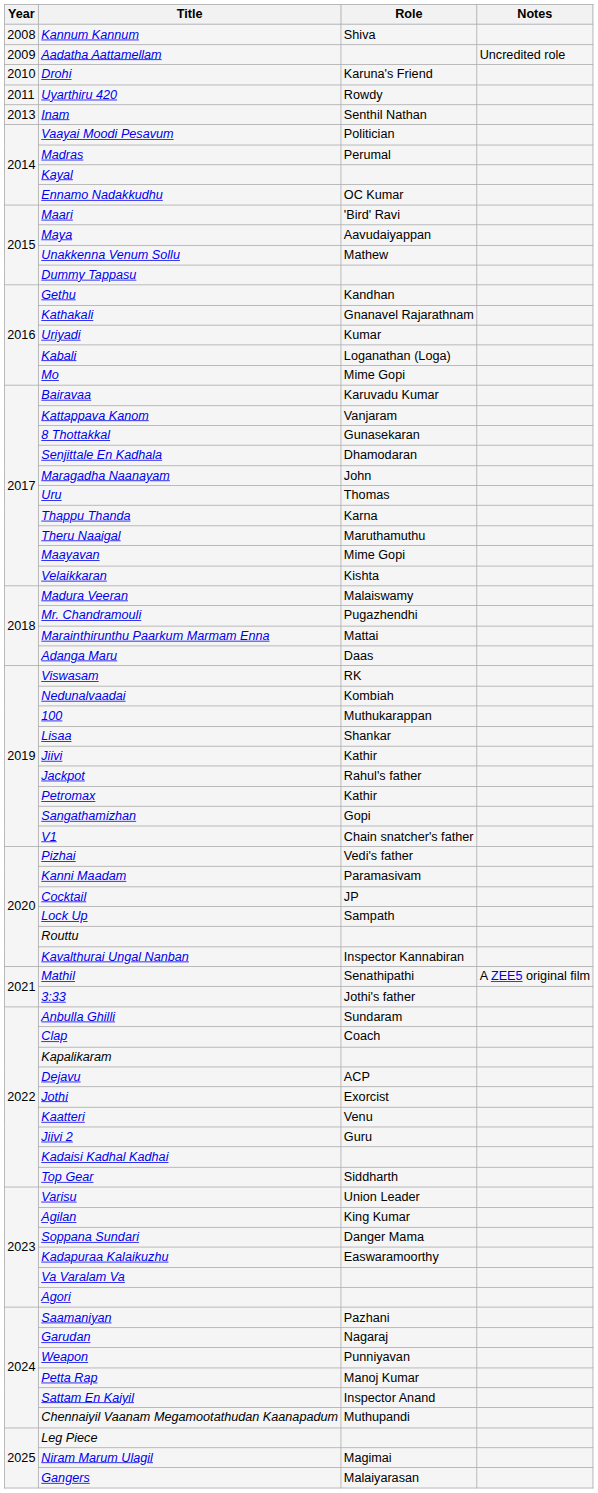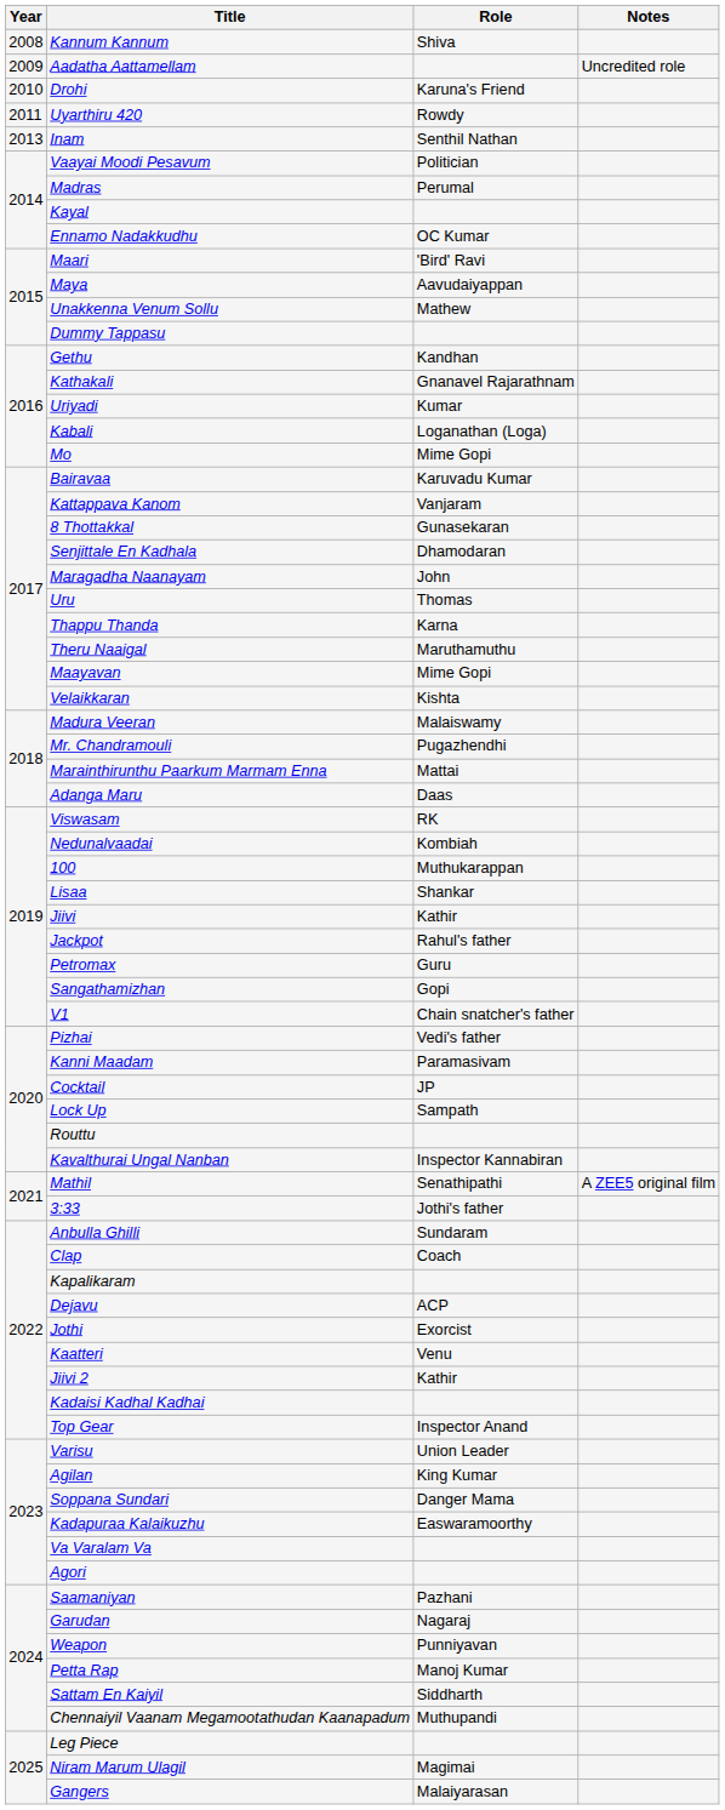 <table class="wikitable sortable" style="background:#f5f5f5;">
 <tr style="background:#B0C4DE;">
 <th>Year</th>
 <th>Title</th>
 <th>Role</th>
 <th class="unsortable">Notes</th>
 </tr>
 <tr>
 <td>2008</td>
 <td><em><a href='#'>Kannum Kannum</a></em></td>
 <td>Shiva</td>
 <td></td>
 </tr>
 <tr>
 <td>2009</td>
 <td><em><a href='#'>Aadatha Aattamellam</a></em></td>
 <td></td>
 <td>Uncredited role</td>
 </tr>
 <tr>
 <td>2010</td>
 <td><em><a href='#'>Drohi</a></em></td>
 <td>Karuna's Friend</td>
 <td></td>
 </tr>
 <tr>
 <td>2011</td>
 <td><em><a href='#'>Uyarthiru 420</a></em></td>
 <td>Rowdy</td>
 <td></td>
 </tr>
 <tr>
 <td>2013</td>
 <td><em><a href='#'>Inam</a>  </em></td>
 <td>Senthil Nathan</td>
 <td></td>
 </tr>
 <tr>
 <td rowspan="4">2014</td>
 <td><em><a href='#'>Vaayai Moodi Pesavum</a></em></td>
 <td>Politician</td>
 <td></td>
 </tr>
 <tr>
 <td><em><a href='#'>Madras</a></em></td>
 <td>Perumal</td>
 <td></td>
 </tr>
 <tr>
 <td><em><a href='#'>Kayal</a></em></td>
 <td></td>
 <td></td>
 </tr>
 <tr>
 <td><em><a href='#'>Ennamo Nadakkudhu</a></em></td>
 <td>OC Kumar</td>
 <td></td>
 </tr>
 <tr>
 <td rowspan="4">2015</td>
 <td><em><a href='#'>Maari</a></em></td>
 <td>'Bird' Ravi</td>
 <td></td>
 </tr>
 <tr>
 <td><em><a href='#'>Maya</a></em></td>
 <td>Aavudaiyappan</td>
 <td></td>
 </tr>
 <tr>
 <td><em><a href='#'>Unakkenna Venum Sollu</a></em></td>
 <td>Mathew</td>
 <td></td>
 </tr>
 <tr>
 <td><em><a href='#'>Dummy Tappasu</a></em></td>
 <td></td>
 <td></td>
 </tr>
 <tr>
 <td rowspan="5">2016</td>
 <td><em><a href='#'>Gethu</a></em></td>
 <td>Kandhan</td>
 <td></td>
 </tr>
 <tr>
 <td><em><a href='#'>Kathakali</a></em></td>
 <td>Gnanavel Rajarathnam</td>
 <td></td>
 </tr>
 <tr>
 <td><em><a href='#'>Uriyadi</a></em></td>
 <td>Kumar</td>
 <td></td>
 </tr>
 <tr>
 <td><em><a href='#'>Kabali</a></em></td>
 <td>Loganathan (Loga)</td>
 <td></td>
 </tr>
 <tr>
 <td><em><a href='#'>Mo</a></em></td>
 <td>Mime Gopi</td>
 <td></td>
 </tr>
 <tr>
 <td rowspan="10">2017</td>
 <td><em><a href='#'>Bairavaa</a></em></td>
 <td>Karuvadu Kumar</td>
 <td></td>
 </tr>
 <tr>
 <td><em><a href='#'>Kattappava Kanom</a></em></td>
 <td>Vanjaram</td>
 <td></td>
 </tr>
 <tr>
 <td><em><a href='#'>8 Thottakkal</a></em></td>
 <td>Gunasekaran</td>
 <td></td>
 </tr>
 <tr>
 <td><em><a href='#'>Senjittale En Kadhala</a></em></td>
 <td>Dhamodaran</td>
 <td></td>
 </tr>
 <tr>
 <td><em><a href='#'>Maragadha Naanayam</a></em></td>
 <td>John</td>
 <td></td>
 </tr>
 <tr>
 <td><em><a href='#'>Uru</a></em></td>
 <td>Thomas</td>
 <td></td>
 </tr>
 <tr>
 <td><em><a href='#'>Thappu Thanda</a></em></td>
 <td>Karna</td>
 <td></td>
 </tr>
 <tr>
 <td><em><a href='#'>Theru Naaigal</a></em></td>
 <td>Maruthamuthu</td>
 <td></td>
 </tr>
 <tr>
 <td><em><a href='#'>Maayavan</a></em></td>
 <td>Mime Gopi</td>
 <td></td>
 </tr>
 <tr>
 <td><em><a href='#'>Velaikkaran</a></em></td>
 <td>Kishta</td>
 <td></td>
 </tr>
 <tr>
 <td rowspan="4">2018</td>
 <td><em><a href='#'>Madura Veeran</a></em></td>
 <td>Malaiswamy</td>
 <td></td>
 </tr>
 <tr>
 <td><em><a href='#'>Mr. Chandramouli</a></em></td>
 <td>Pugazhendhi</td>
 <td></td>
 </tr>
 <tr>
 <td><em><a href='#'>Marainthirunthu Paarkum Marmam Enna</a></em></td>
 <td>Mattai</td>
 <td></td>
 </tr>
 <tr>
 <td><em><a href='#'>Adanga Maru</a></em></td>
 <td>Daas</td>
 <td></td>
 </tr>
 <tr>
 <td rowspan="9">2019</td>
 <td><em><a href='#'>Viswasam</a></em></td>
 <td>RK</td>
 <td></td>
 </tr>
 <tr>
 <td><em><a href='#'>Nedunalvaadai</a></em></td>
 <td>Kombiah</td>
 <td></td>
 </tr>
 <tr>
 <td><em><a href='#'>100</a></em></td>
 <td>Muthukarappan</td>
 <td></td>
 </tr>
 <tr>
 <td><em><a href='#'>Lisaa</a></em></td>
 <td>Shankar</td>
 <td></td>
 </tr>
 <tr>
 <td><em><a href='#'>Jiivi</a></em></td>
 <td>Kathir</td>
 <td></td>
 </tr>
 <tr>
 <td><em><a href='#'>Jackpot</a></em></td>
 <td>Rahul's father</td>
 <td></td>
 </tr>
 <tr>
 <td><em><a href='#'>Petromax</a></em></td>
-<td>Kathir</td>
+<td>Guru</td>
 <td></td>
 </tr>
 <tr>
 <td><em><a href='#'>Sangathamizhan</a></em></td>
 <td>Gopi</td>
 <td></td>
 </tr>
 <tr>
 <td><em><a href='#'>V1</a></em></td>
 <td>Chain snatcher's father</td>
 <td></td>
 </tr>
 <tr>
 <td rowspan="6">2020</td>
 <td><em><a href='#'>Pizhai</a></em></td>
 <td>Vedi's father</td>
 <td></td>
 </tr>
 <tr>
 <td><em><a href='#'>Kanni Maadam</a></em></td>
 <td>Paramasivam</td>
 <td></td>
 </tr>
 <tr>
 <td><em><a href='#'>Cocktail</a></em></td>
 <td>JP</td>
 <td></td>
 </tr>
 <tr>
 <td><em><a href='#'>Lock Up</a></em></td>
 <td>Sampath</td>
 <td></td>
 </tr>
 <tr>
 <td><em>Routtu</em></td>
 <td></td>
 <td></td>
 </tr>
 <tr>
 <td><em><a href='#'>Kavalthurai Ungal Nanban</a></em></td>
 <td>Inspector Kannabiran</td>
 <td></td>
 </tr>
 <tr>
 <td rowspan="2">2021</td>
 <td><em><a href='#'>Mathil</a></em></td>
 <td>Senathipathi</td>
 <td>A <a href='#'>ZEE5</a> original film</td>
 </tr>
 <tr>
 <td><em><a href='#'>3:33</a></em></td>
 <td>Jothi's father</td>
 <td></td>
 </tr>
 <tr>
 <td rowspan="9">2022</td>
 <td><em><a href='#'>Anbulla Ghilli</a></em></td>
 <td>Sundaram</td>
 <td></td>
 </tr>
 <tr>
 <td><em><a href='#'>Clap</a></em></td>
 <td>Coach</td>
 <td></td>
 </tr>
 <tr>
 <td><em>Kapalikaram</em></td>
 <td></td>
 <td></td>
 </tr>
 <tr>
 <td><em><a href='#'>Dejavu</a></em></td>
 <td>ACP</td>
 <td></td>
 </tr>
 <tr>
 <td><em><a href='#'>Jothi</a></em></td>
 <td>Exorcist</td>
 <td></td>
 </tr>
 <tr>
 <td><em><a href='#'>Kaatteri</a></em></td>
 <td>Venu</td>
 <td></td>
 </tr>
 <tr>
 <td><em><a href='#'>Jiivi 2</a></em></td>
-<td>Guru</td>
+<td>Kathir</td>
 <td></td>
 </tr>
 <tr>
 <td><em><a href='#'>Kadaisi Kadhal Kadhai</a></em></td>
 <td></td>
 <td></td>
 </tr>
 <tr>
 <td><em><a href='#'>Top Gear</a></em></td>
-<td>Siddharth</td>
+<td>Inspector Anand</td>
 <td></td>
 </tr>
 <tr>
 <td rowspan="6">2023</td>
 <td><em><a href='#'>Varisu</a></em></td>
 <td>Union Leader</td>
 <td></td>
 </tr>
 <tr>
 <td><em><a href='#'>Agilan</a></em></td>
 <td>King Kumar</td>
 <td></td>
 </tr>
 <tr>
 <td><em><a href='#'>Soppana Sundari</a></em></td>
 <td>Danger Mama</td>
 <td></td>
 </tr>
 <tr>
 <td><em><a href='#'>Kadapuraa Kalaikuzhu</a></em></td>
 <td>Easwaramoorthy</td>
 <td></td>
 </tr>
 <tr>
 <td><em><a href='#'>Va Varalam Va</a></em></td>
 <td></td>
 <td></td>
 </tr>
 <tr>
 <td><em><a href='#'>Agori</a></em></td>
 <td></td>
 <td></td>
 </tr>
 <tr>
 <td rowspan="6">2024</td>
 <td><em><a href='#'>Saamaniyan</a></em></td>
 <td>Pazhani</td>
 <td></td>
 </tr>
 <tr>
 <td><em><a href='#'>Garudan</a></em></td>
 <td>Nagaraj</td>
 <td></td>
 </tr>
 <tr>
 <td><em><a href='#'>Weapon</a></em></td>
 <td>Punniyavan</td>
 <td></td>
 </tr>
 <tr>
 <td><em><a href='#'>Petta Rap</a></em></td>
 <td>Manoj Kumar</td>
 <td></td>
 </tr>
 <tr>
 <td><em><a href='#'>Sattam En Kaiyil</a></em></td>
-<td>Inspector Anand</td>
+<td>Siddharth</td>
 <td></td>
 </tr>
 <tr>
 <td><em>Chennaiyil Vaanam Megamootathudan Kaanapadum</em></td>
 <td>Muthupandi</td>
 <td></td>
 </tr>
 <tr>
 <td rowspan="3">2025</td>
 <td><em>Leg Piece</em></td>
 <td></td>
 <td></td>
 </tr>
 <tr>
 <td><em><a href='#'>Niram Marum Ulagil</a></em></td>
 <td>Magimai</td>
 <td></td>
 </tr>
 <tr>
 <td><em><a href='#'>Gangers</a></em></td>
 <td>Malaiyarasan</td>
 <td></td>
 </tr>
 </table>
